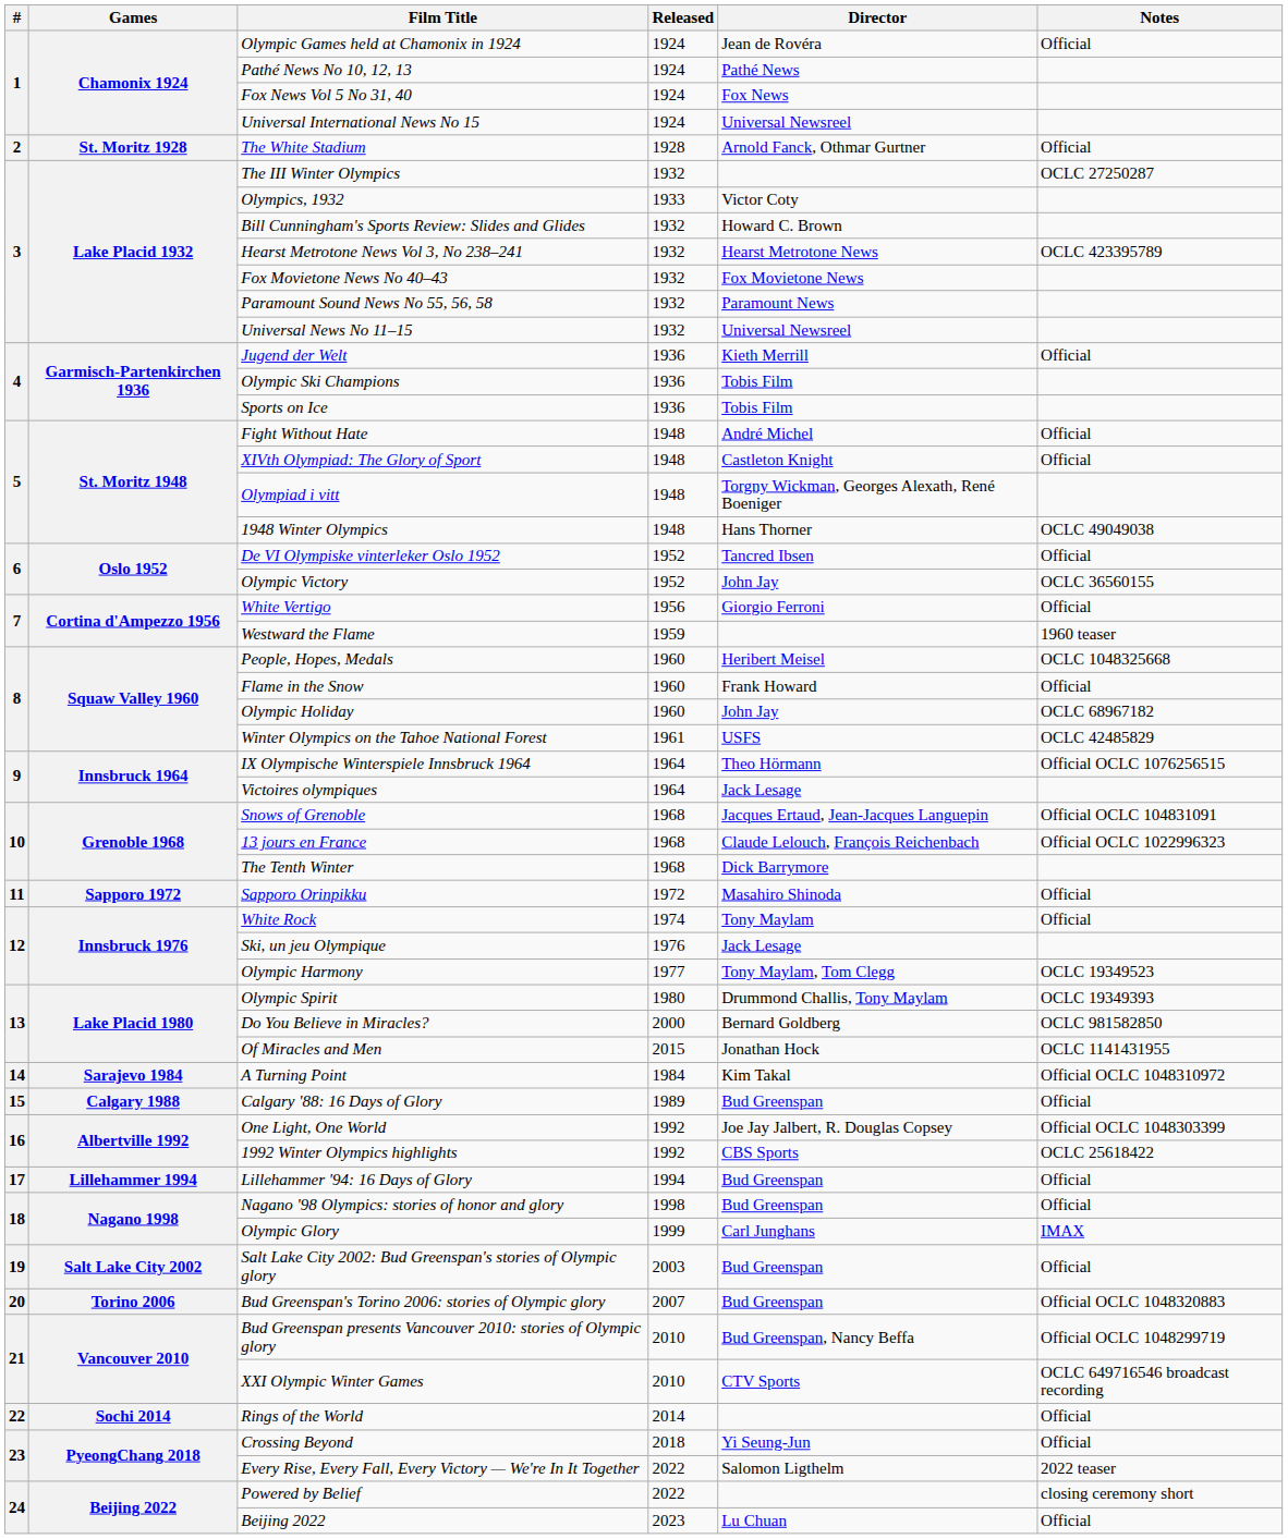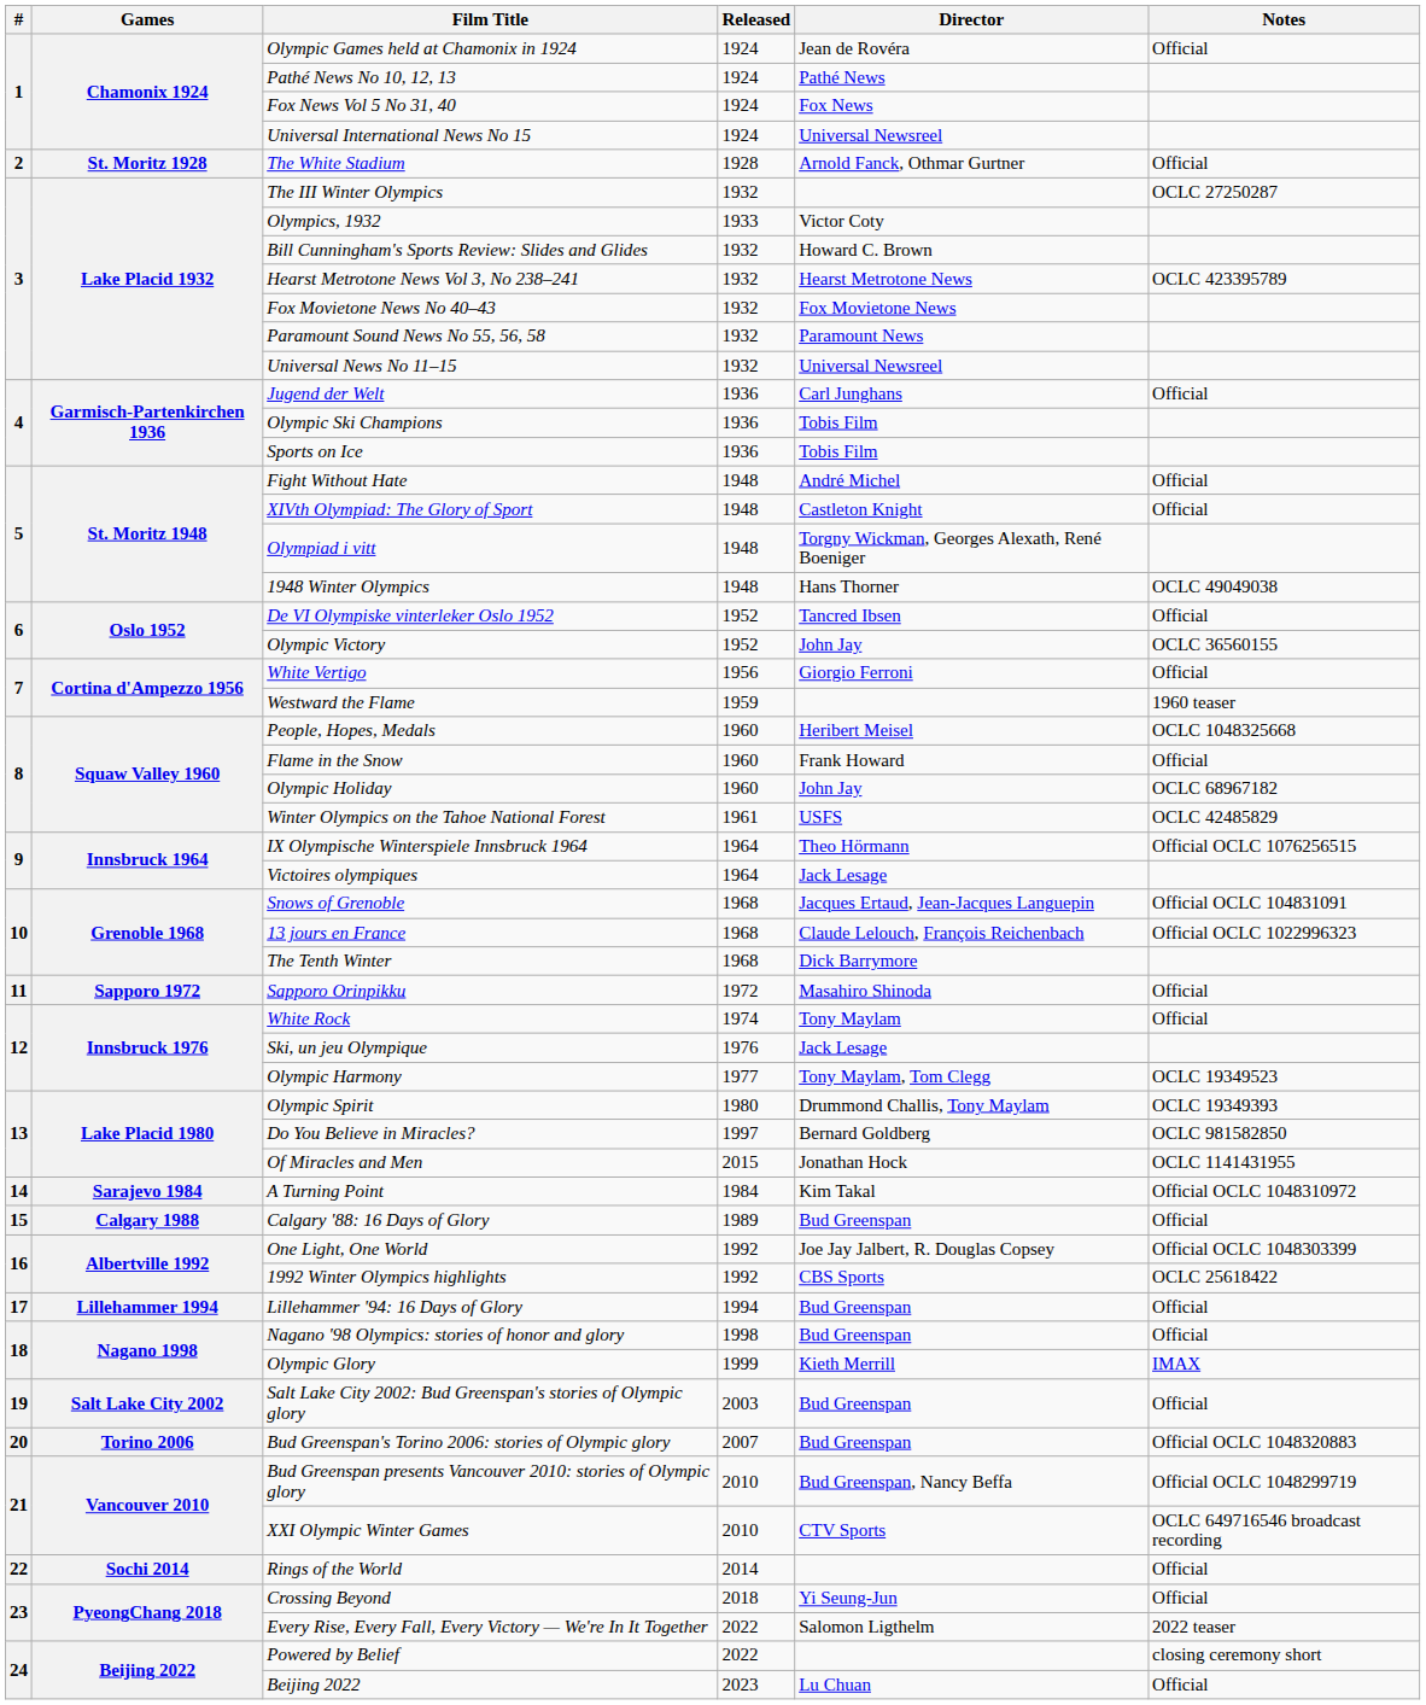 <table class="wikitable">
 <tr>
 <th>#</th>
 <th>Games</th>
 <th>Film Title</th>
 <th>Released</th>
 <th>Director</th>
 <th>Notes</th>
 </tr>
 <tr>
 <th rowspan="4">1</th>
 <th rowspan="4"><a href='#'>Chamonix 1924</a></th>
 <td><em>Olympic Games held at Chamonix in 1924</em></td>
 <td>1924</td>
 <td>Jean de Rovéra</td>
 <td> Official</td>
 </tr>
 <tr>
 <td><em>Pathé News No 10, 12, 13</em></td>
 <td>1924</td>
 <td><a href='#'>Pathé News</a></td>
 <td></td>
 </tr>
 <tr>
 <td><em>Fox News Vol 5 No 31, 40</em></td>
 <td>1924</td>
 <td><a href='#'>Fox News</a></td>
 <td></td>
 </tr>
 <tr>
 <td><em>Universal International News No 15</em></td>
 <td>1924</td>
 <td><a href='#'>Universal Newsreel</a></td>
 <td></td>
 </tr>
 <tr>
 <th rowspan="1">2</th>
 <th rowspan="1"><a href='#'>St. Moritz 1928</a></th>
 <td><em><a href='#'>The White Stadium</a></em></td>
 <td>1928</td>
 <td><a href='#'>Arnold Fanck</a>, Othmar Gurtner</td>
 <td>Official</td>
 </tr>
 <tr>
 <th rowspan="7">3</th>
 <th rowspan="7"><a href='#'>Lake Placid 1932</a></th>
 <td><em>The III Winter Olympics</em></td>
 <td>1932</td>
 <td></td>
 <td> OCLC 27250287</td>
 </tr>
 <tr>
 <td><em>Olympics, 1932</em></td>
 <td>1933</td>
 <td>Victor Coty</td>
 <td></td>
 </tr>
 <tr>
 <td><em>Bill Cunningham's Sports Review: Slides and Glides</em></td>
 <td>1932</td>
 <td>Howard C. Brown</td>
 <td></td>
 </tr>
 <tr>
 <td><em>Hearst Metrotone News Vol 3, No 238–241</em></td>
 <td>1932</td>
 <td><a href='#'>Hearst Metrotone News</a></td>
 <td> OCLC 423395789</td>
 </tr>
 <tr>
 <td><em>Fox Movietone News No 40–43</em></td>
 <td>1932</td>
 <td><a href='#'>Fox Movietone News</a></td>
 <td></td>
 </tr>
 <tr>
 <td><em>Paramount Sound News No 55, 56, 58</em></td>
 <td>1932</td>
 <td><a href='#'>Paramount News</a></td>
 <td></td>
 </tr>
 <tr>
 <td><em>Universal News No 11–15</em></td>
 <td>1932</td>
 <td><a href='#'>Universal Newsreel</a></td>
 <td></td>
 </tr>
 <tr>
 <th rowspan="3">4</th>
 <th rowspan="3"><a href='#'>Garmisch-Partenkirchen 1936</a></th>
 <td><em><a href='#'>Jugend der Welt</a></em></td>
 <td>1936</td>
-<td><a href='#'>Kieth Merrill</a></td>
+<td><a href='#'>Carl Junghans</a></td>
 <td>Official</td>
 </tr>
 <tr>
 <td><em>Olympic Ski Champions</em></td>
 <td>1936</td>
 <td><a href='#'>Tobis Film</a></td>
 <td></td>
 </tr>
 <tr>
 <td><em>Sports on Ice</em></td>
 <td>1936</td>
 <td><a href='#'>Tobis Film</a></td>
 <td></td>
 </tr>
 <tr>
 <th rowspan="4">5</th>
 <th rowspan="4"><a href='#'>St. Moritz 1948</a></th>
 <td><em>Fight Without Hate</em></td>
 <td>1948</td>
 <td><a href='#'>André Michel</a></td>
 <td>Official</td>
 </tr>
 <tr>
 <td><em><a href='#'>XIVth Olympiad: The Glory of Sport</a></em></td>
 <td>1948</td>
 <td><a href='#'>Castleton Knight</a></td>
 <td>Official</td>
 </tr>
 <tr>
 <td><em><a href='#'>Olympiad i vitt</a></em></td>
 <td>1948</td>
 <td><a href='#'>Torgny Wickman</a>, Georges Alexath, René Boeniger</td>
 <td></td>
 </tr>
 <tr>
 <td><em>1948 Winter Olympics</em></td>
 <td>1948</td>
 <td>Hans Thorner</td>
 <td>OCLC 49049038</td>
 </tr>
 <tr>
 <th rowspan="2">6</th>
 <th rowspan="2"><a href='#'>Oslo 1952</a></th>
 <td><em><a href='#'>De VI Olympiske vinterleker Oslo 1952</a></em></td>
 <td>1952</td>
 <td><a href='#'>Tancred Ibsen</a></td>
 <td>Official</td>
 </tr>
 <tr>
 <td><em>Olympic Victory</em></td>
 <td>1952</td>
 <td><a href='#'>John Jay</a></td>
 <td>OCLC 36560155</td>
 </tr>
 <tr>
 <th rowspan="2">7</th>
 <th rowspan="2"><a href='#'>Cortina d'Ampezzo 1956</a></th>
 <td><em><a href='#'>White Vertigo</a></em></td>
 <td>1956</td>
 <td><a href='#'>Giorgio Ferroni</a></td>
 <td>Official</td>
 </tr>
 <tr>
 <td><em>Westward the Flame</em></td>
 <td>1959</td>
 <td></td>
 <td> 1960 teaser</td>
 </tr>
 <tr>
 <th rowspan="4">8</th>
 <th rowspan="4"><a href='#'>Squaw Valley 1960</a></th>
 <td><em>People, Hopes, Medals</em></td>
 <td>1960</td>
 <td><a href='#'>Heribert Meisel</a></td>
 <td>OCLC 1048325668</td>
 </tr>
 <tr>
 <td><em>Flame in the Snow</em></td>
 <td>1960</td>
 <td>Frank Howard</td>
 <td> Official</td>
 </tr>
 <tr>
 <td><em>Olympic Holiday</em></td>
 <td>1960</td>
 <td><a href='#'>John Jay</a></td>
 <td>OCLC 68967182</td>
 </tr>
 <tr>
 <td><em>Winter Olympics on the Tahoe National Forest</em></td>
 <td>1961</td>
 <td><a href='#'>USFS</a></td>
 <td> OCLC 42485829</td>
 </tr>
 <tr>
 <th rowspan="2">9</th>
 <th rowspan="2"><a href='#'>Innsbruck 1964</a></th>
 <td><em>IX Olympische Winterspiele Innsbruck 1964</em></td>
 <td>1964</td>
 <td><a href='#'>Theo Hörmann</a></td>
 <td>Official OCLC 1076256515</td>
 </tr>
 <tr>
 <td><em>Victoires olympiques</em></td>
 <td>1964</td>
 <td><a href='#'>Jack Lesage</a></td>
 <td></td>
 </tr>
 <tr>
 <th rowspan="3">10</th>
 <th rowspan="3"><a href='#'>Grenoble 1968</a></th>
 <td><em><a href='#'>Snows of Grenoble</a></em></td>
 <td>1968</td>
 <td><a href='#'>Jacques Ertaud</a>, <a href='#'>Jean-Jacques Languepin</a></td>
 <td>Official OCLC 104831091</td>
 </tr>
 <tr>
 <td><em><a href='#'>13 jours en France</a></em></td>
 <td>1968</td>
 <td><a href='#'>Claude Lelouch</a>, <a href='#'>François Reichenbach</a></td>
 <td>Official OCLC 1022996323</td>
 </tr>
 <tr>
 <td><em>The Tenth Winter</em></td>
 <td>1968</td>
 <td><a href='#'>Dick Barrymore</a></td>
 <td></td>
 </tr>
 <tr>
 <th rowspan="1">11</th>
 <th rowspan="1"><a href='#'>Sapporo 1972</a></th>
 <td><em><a href='#'>Sapporo Orinpikku</a></em></td>
 <td>1972</td>
 <td><a href='#'>Masahiro Shinoda</a></td>
 <td>Official</td>
 </tr>
 <tr>
 <th rowspan="3">12</th>
 <th rowspan="3"><a href='#'>Innsbruck 1976</a></th>
 <td><em><a href='#'>White Rock</a></em></td>
 <td>1974</td>
 <td><a href='#'>Tony Maylam</a></td>
 <td>Official</td>
 </tr>
 <tr>
 <td><em>Ski, un jeu Olympique</em></td>
 <td>1976</td>
 <td><a href='#'>Jack Lesage</a></td>
 <td></td>
 </tr>
 <tr>
 <td><em>Olympic Harmony</em></td>
 <td>1977</td>
 <td><a href='#'>Tony Maylam</a>, <a href='#'>Tom Clegg</a></td>
 <td>OCLC 19349523</td>
 </tr>
 <tr>
 <th rowspan="3">13</th>
 <th rowspan="3"><a href='#'>Lake Placid 1980</a></th>
 <td><em>Olympic Spirit</em></td>
 <td>1980</td>
 <td>Drummond Challis, <a href='#'>Tony Maylam</a></td>
 <td>OCLC 19349393</td>
 </tr>
 <tr>
 <td><em>Do You Believe in Miracles?</em></td>
-<td>2000</td>
+<td>1997</td>
 <td>Bernard Goldberg</td>
 <td>OCLC 981582850</td>
 </tr>
 <tr>
 <td><em>Of Miracles and Men</em></td>
 <td>2015</td>
 <td>Jonathan Hock</td>
 <td>OCLC 1141431955</td>
 </tr>
 <tr>
 <th rowspan="1">14</th>
 <th rowspan="1"><a href='#'>Sarajevo 1984</a></th>
 <td><em>A Turning Point</em></td>
 <td>1984</td>
 <td>Kim Takal</td>
 <td>Official OCLC 1048310972</td>
 </tr>
 <tr>
 <th rowspan="1">15</th>
 <th rowspan="1"><a href='#'>Calgary 1988</a></th>
 <td><em>Calgary '88: 16 Days of Glory</em></td>
 <td>1989</td>
 <td><a href='#'>Bud Greenspan</a></td>
 <td>Official</td>
 </tr>
 <tr>
 <th rowspan="2">16</th>
 <th rowspan="2"><a href='#'>Albertville 1992</a></th>
 <td><em>One Light, One World</em></td>
 <td>1992</td>
 <td>Joe Jay Jalbert, R. Douglas Copsey</td>
 <td>Official OCLC 1048303399</td>
 </tr>
 <tr>
 <td><em>1992 Winter Olympics highlights</em></td>
 <td>1992</td>
 <td><a href='#'>CBS Sports</a></td>
 <td> OCLC 25618422</td>
 </tr>
 <tr>
 <th rowspan="1">17</th>
 <th rowspan="1"><a href='#'>Lillehammer 1994</a></th>
 <td><em>Lillehammer '94: 16 Days of Glory</em></td>
 <td>1994</td>
 <td><a href='#'>Bud Greenspan</a></td>
 <td>Official</td>
 </tr>
 <tr>
 <th rowspan="2">18</th>
 <th rowspan="2"><a href='#'>Nagano 1998</a></th>
 <td><em>Nagano '98 Olympics: stories of honor and glory</em></td>
 <td>1998</td>
 <td><a href='#'>Bud Greenspan</a></td>
 <td>Official</td>
 </tr>
 <tr>
 <td><em>Olympic Glory</em></td>
 <td>1999</td>
-<td><a href='#'>Carl Junghans</a></td>
+<td><a href='#'>Kieth Merrill</a></td>
 <td> <a href='#'>IMAX</a></td>
 </tr>
 <tr>
 <th rowspan="1">19</th>
 <th rowspan="1"><a href='#'>Salt Lake City 2002</a></th>
 <td><em>Salt Lake City 2002: Bud Greenspan's stories of Olympic glory</em></td>
 <td>2003</td>
 <td><a href='#'>Bud Greenspan</a></td>
 <td>Official</td>
 </tr>
 <tr>
 <th rowspan="1">20</th>
 <th rowspan="1"><a href='#'>Torino 2006</a></th>
 <td><em>Bud Greenspan's Torino 2006: stories of Olympic glory</em></td>
 <td>2007</td>
 <td><a href='#'>Bud Greenspan</a></td>
 <td>Official  OCLC 1048320883</td>
 </tr>
 <tr>
 <th rowspan="2">21</th>
 <th rowspan="2"><a href='#'>Vancouver 2010</a></th>
 <td><em>Bud Greenspan presents Vancouver 2010: stories of Olympic glory</em></td>
 <td>2010</td>
 <td><a href='#'>Bud Greenspan</a>, Nancy Beffa</td>
 <td>Official OCLC 1048299719</td>
 </tr>
 <tr>
 <td><em>XXI Olympic Winter Games</em></td>
 <td>2010</td>
 <td><a href='#'>CTV Sports</a></td>
 <td>OCLC 649716546 broadcast recording</td>
 </tr>
 <tr>
 <th rowspan="1">22</th>
 <th rowspan="1"><a href='#'>Sochi 2014</a></th>
 <td><em>Rings of the World</em></td>
 <td>2014</td>
 <td></td>
 <td> Official</td>
 </tr>
 <tr>
 <th rowspan="2">23</th>
 <th rowspan="2"><a href='#'>PyeongChang 2018</a></th>
 <td><em>Crossing Beyond</em></td>
 <td>2018</td>
 <td><a href='#'>Yi Seung-Jun</a></td>
 <td>Official</td>
 </tr>
 <tr>
 <td><em>Every Rise, Every Fall, Every Victory — We're In It Together</em></td>
 <td>2022</td>
 <td>Salomon Ligthelm</td>
 <td> 2022 teaser</td>
 </tr>
 <tr>
 <th rowspan="2">24</th>
 <th rowspan="2"><a href='#'>Beijing 2022</a></th>
 <td><em>Powered by Belief</em></td>
 <td>2022</td>
 <td></td>
 <td>closing ceremony short</td>
 </tr>
 <tr>
 <td><em>Beijing 2022</em></td>
 <td>2023</td>
 <td><a href='#'>Lu Chuan</a></td>
 <td> Official</td>
 </tr>
 </table>
